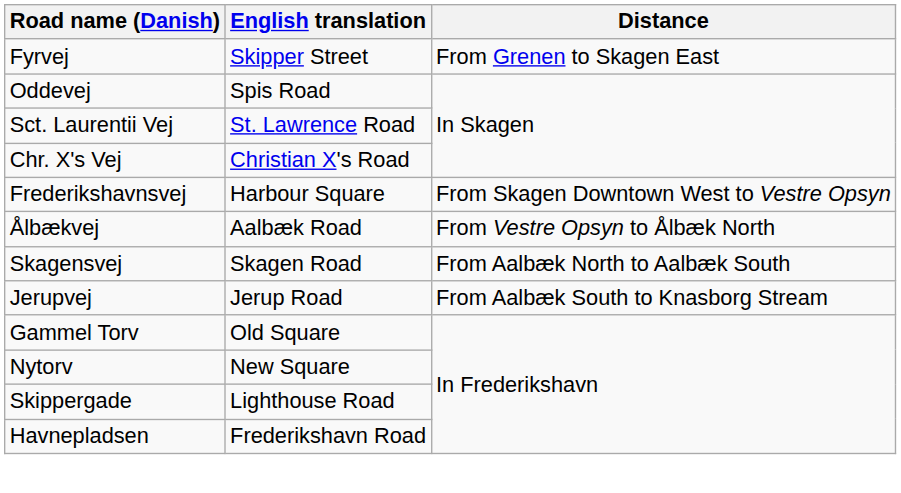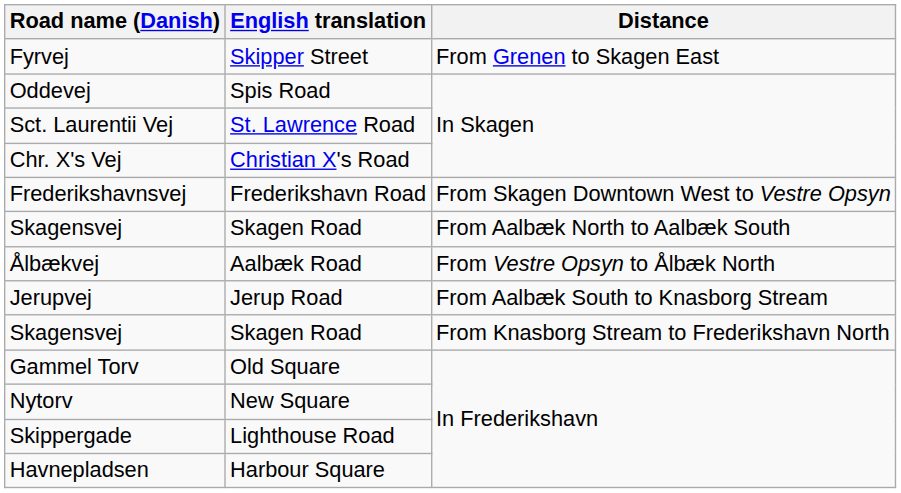 <table class="wikitable">
 <tr>
 <th>Road name (<a href='#'>Danish</a>)</th>
 <th><a href='#'>English</a> translation</th>
 <th>Distance</th>
 </tr>
 <tr>
 <td>Fyrvej</td>
 <td><a href='#'>Skipper</a> Street</td>
 <td>From <a href='#'>Grenen</a> to Skagen East</td>
 </tr>
 <tr>
 <td>Oddevej</td>
 <td>Spis Road</td>
 <td rowspan=3>In Skagen</td>
 </tr>
 <tr>
 <td>Sct. Laurentii Vej</td>
 <td><a href='#'>St. Lawrence</a> Road</td>
 </tr>
 <tr>
 <td>Chr. X's Vej</td>
 <td><a href='#'>Christian X</a>'s Road</td>
 </tr>
 <tr>
 <td>Frederikshavnsvej</td>
-<td>Harbour Square</td>
+<td>Frederikshavn Road</td>
 <td>From Skagen Downtown West to <em>Vestre Opsyn</em></td>
+</tr>
+<tr>
+<td>Skagensvej</td>
+<td>Skagen Road</td>
+<td>From Aalbæk North to Aalbæk South</td>
 </tr>
 <tr>
 <td>Ålbækvej</td>
 <td>Aalbæk Road</td>
 <td>From <em>Vestre Opsyn</em> to Ålbæk North</td>
 </tr>
 <tr>
-<td>Skagensvej</td>
-<td>Skagen Road</td>
-<td>From Aalbæk North to Aalbæk South</td>
-</tr>
-<tr>
 <td>Jerupvej</td>
 <td>Jerup Road</td>
 <td>From Aalbæk South to Knasborg Stream</td>
+</tr>
+<tr>
+<td>Skagensvej</td>
+<td>Skagen Road</td>
+<td>From Knasborg Stream to Frederikshavn North</td>
 </tr>
 <tr>
 <td>Gammel Torv</td>
 <td>Old Square</td>
 <td rowspan=4>In Frederikshavn</td>
 </tr>
 <tr>
 <td>Nytorv</td>
 <td>New Square</td>
 </tr>
 <tr>
 <td>Skippergade</td>
 <td>Lighthouse Road</td>
 </tr>
 <tr>
 <td>Havnepladsen</td>
-<td>Frederikshavn Road</td>
+<td>Harbour Square</td>
 </tr>
 </table>
